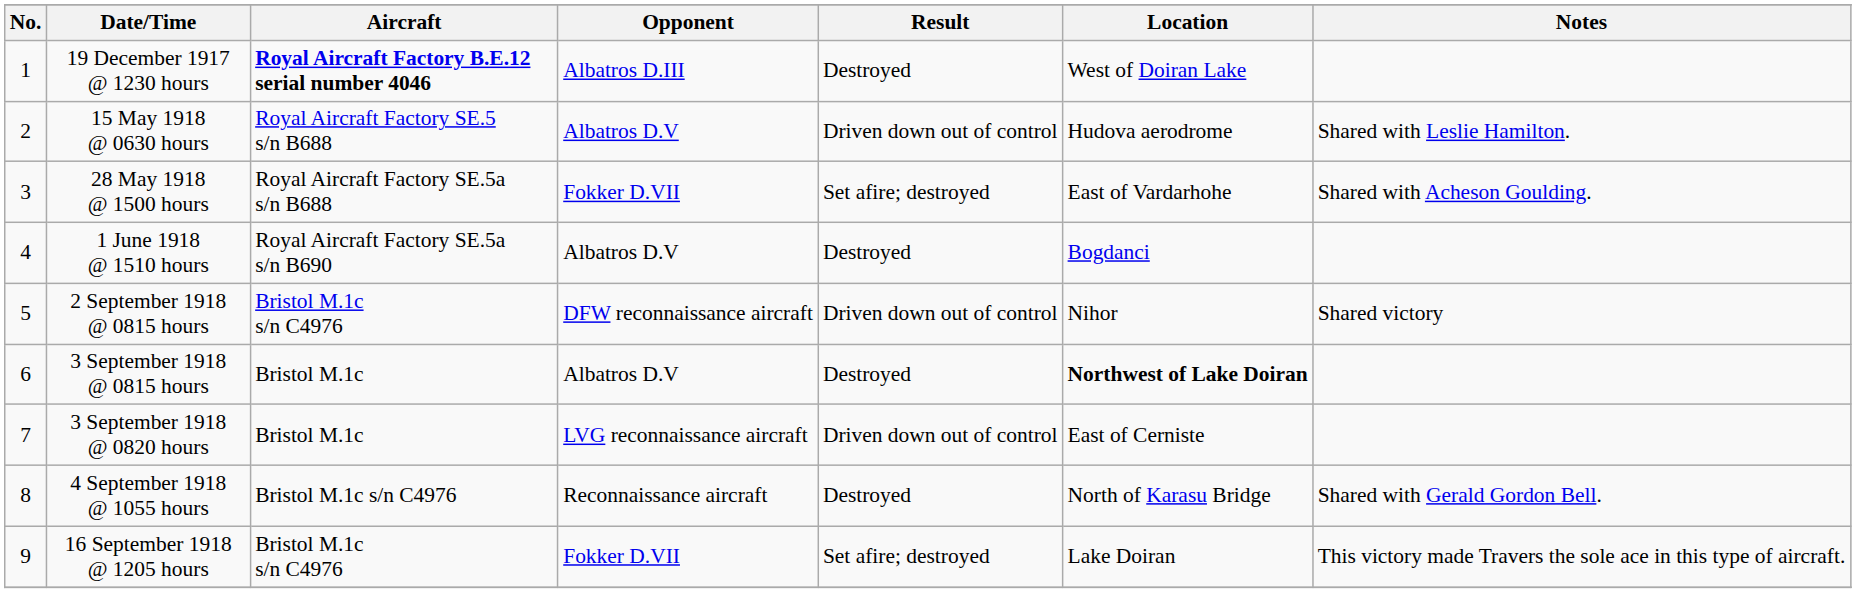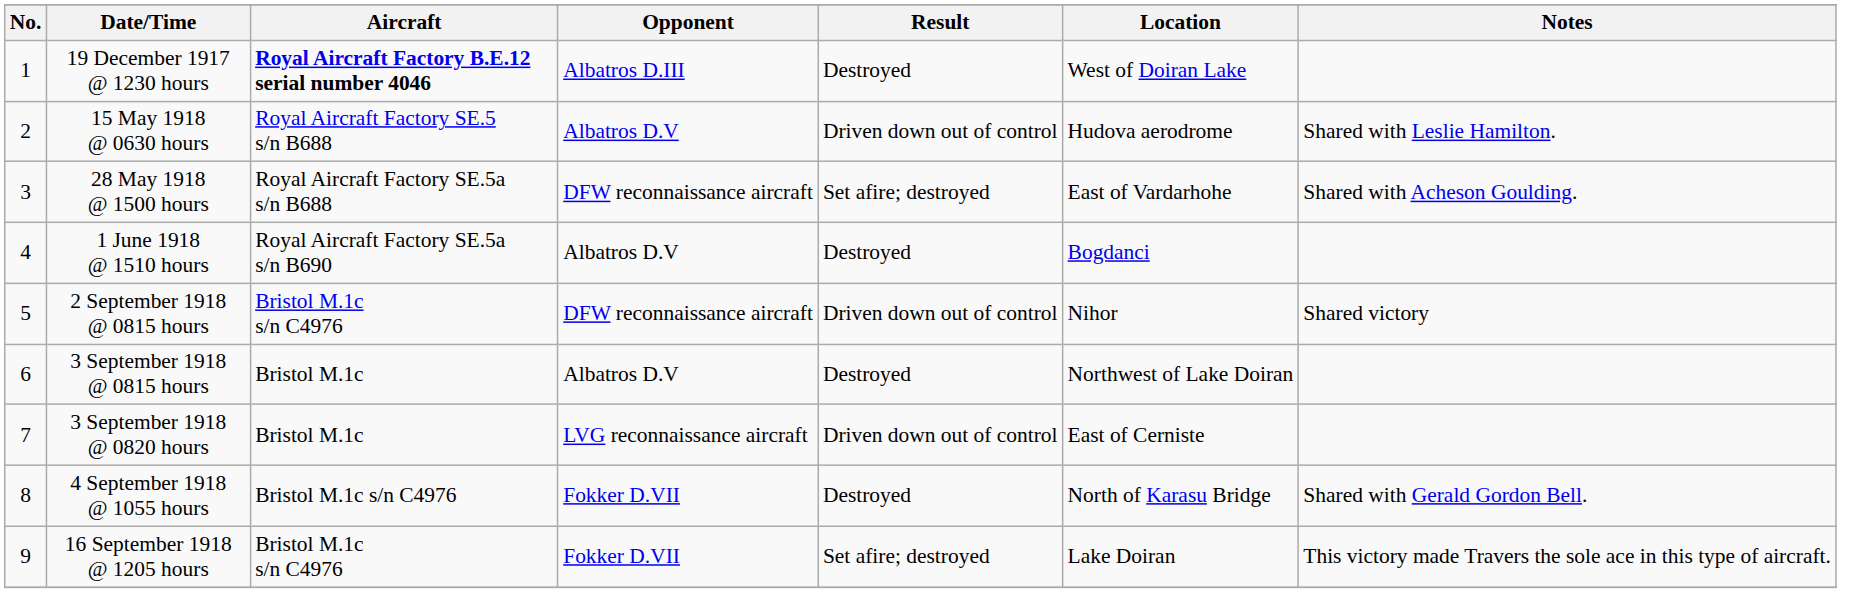 <table class="wikitable" style="font-size:90%;">
 <tr>
 </tr>
 <tr>
 <th>No.</th>
 <th width="130">Date/Time</th>
 <th width="200">Aircraft</th>
 <th>Opponent</th>
 <th>Result</th>
 <th>Location</th>
 <th>Notes</th>
 </tr>
 <tr>
 <td align="center">1</td>
 <td align="center">19 December 1917<br>@ 1230 hours</td>
 <td><strong><a href='#'>Royal Aircraft Factory B.E.12</a><br>serial number 4046</strong></td>
 <td><a href='#'>Albatros D.III</a></td>
 <td>Destroyed</td>
 <td>West of <a href='#'>Doiran Lake</a></td>
 <td></td>
 </tr>
 <tr>
 <td align="center">2</td>
 <td align="center">15 May 1918<br>@ 0630 hours</td>
 <td><a href='#'>Royal Aircraft Factory SE.5</a><br>s/n B688</td>
 <td><a href='#'>Albatros D.V</a></td>
 <td>Driven down out of control</td>
 <td>Hudova aerodrome</td>
 <td>Shared with <a href='#'>Leslie Hamilton</a>.</td>
 </tr>
 <tr>
 <td align="center">3</td>
 <td align="center">28 May 1918<br>@ 1500 hours</td>
 <td>Royal Aircraft Factory SE.5a<br>s/n B688</td>
-<td><a href='#'>Fokker D.VII</a></td>
+<td><a href='#'>DFW</a> reconnaissance aircraft</td>
 <td>Set afire; destroyed</td>
 <td>East of Vardarhohe</td>
 <td>Shared with <a href='#'>Acheson Goulding</a>.</td>
 </tr>
 <tr>
 <td align="center">4</td>
 <td align="center">1 June 1918<br>@ 1510 hours</td>
 <td>Royal Aircraft Factory SE.5a<br>s/n B690</td>
 <td>Albatros D.V</td>
 <td>Destroyed</td>
 <td><a href='#'>Bogdanci</a></td>
 <td></td>
 </tr>
 <tr>
 <td align="center">5</td>
 <td align="center">2 September 1918<br>@ 0815 hours</td>
 <td><a href='#'>Bristol M.1c</a><br>s/n C4976</td>
 <td><a href='#'>DFW</a> reconnaissance aircraft</td>
 <td>Driven down out of control</td>
 <td>Nihor</td>
 <td>Shared victory</td>
 </tr>
 <tr>
 <td align="center">6</td>
 <td align="center">3 September 1918<br>@ 0815 hours</td>
 <td>Bristol M.1c</td>
 <td>Albatros D.V</td>
 <td>Destroyed</td>
-<td><strong>Northwest of Lake Doiran</strong></td>
+<td>Northwest of Lake Doiran</td>
 <td></td>
 </tr>
 <tr>
 <td align="center">7</td>
 <td align="center">3 September 1918<br>@ 0820 hours</td>
 <td>Bristol M.1c</td>
 <td><a href='#'>LVG</a> reconnaissance aircraft</td>
 <td>Driven down out of control</td>
 <td>East of Cerniste</td>
 <td></td>
 </tr>
 <tr>
 <td align="center">8</td>
 <td align="center">4 September 1918<br>@ 1055 hours</td>
 <td>Bristol M.1c s/n C4976</td>
-<td>Reconnaissance aircraft</td>
+<td><a href='#'>Fokker D.VII</a></td>
 <td>Destroyed</td>
 <td>North of <a href='#'>Karasu</a> Bridge</td>
 <td>Shared with <a href='#'>Gerald Gordon Bell</a>.</td>
 </tr>
 <tr>
 <td align="center">9</td>
 <td align="center">16 September 1918<br>@ 1205 hours</td>
 <td>Bristol M.1c<br>s/n C4976</td>
 <td><a href='#'>Fokker D.VII</a></td>
 <td>Set afire; destroyed</td>
 <td>Lake Doiran</td>
 <td>This victory made Travers the sole ace in this type of aircraft.</td>
 </tr>
 <tr>
 </tr>
 </table>
